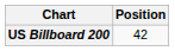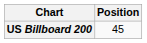 <table class="wikitable plainrowheaders" style=text-align:center>
 <tr>
 <th scope="col">Chart</th>
 <th scope="col">Position</th>
 </tr>
 <tr>
 <th scope="row">US <em>Billboard 200</em></th>
-<td style="text-align:center;">42</td>
+<td style="text-align:center;">45</td>
 </tr>
 </table>
